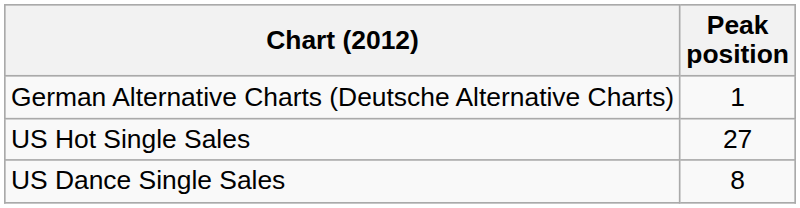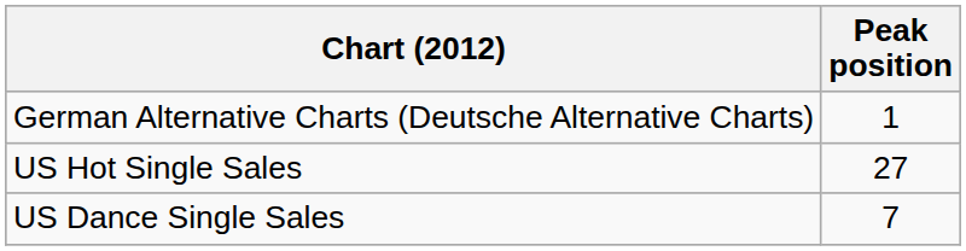 <table class="wikitable sortable">
 <tr>
 <th style="text-align:center;">Chart (2012)</th>
 <th style="text-align:center;">Peak<br>position</th>
 </tr>
 <tr>
 <td>German Alternative Charts (Deutsche Alternative Charts)</td>
 <td align="center">1</td>
 </tr>
 <tr>
 <td>US Hot Single Sales</td>
 <td align="center">27</td>
 </tr>
 <tr>
 <td>US Dance Single Sales</td>
-<td align="center">8</td>
+<td align="center">7</td>
 </tr>
 </table>
